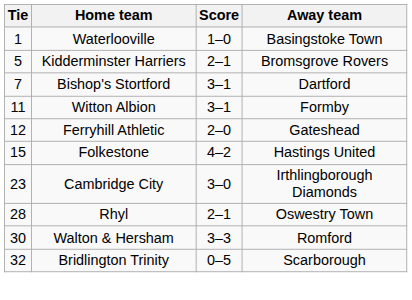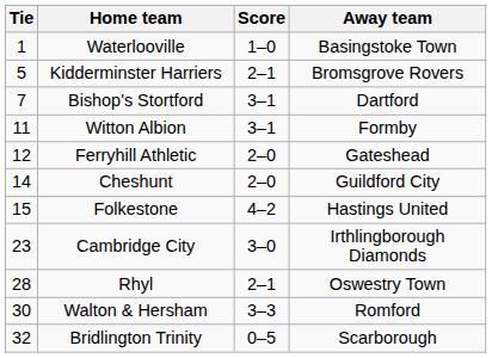 <table class="wikitable" style="text-align:center;">
 <tr>
 <th width=20>Tie</th>
 <th width=175>Home team</th>
 <th width=20>Score</th>
 <th width=175>Away team</th>
 </tr>
 <tr>
 <td>1</td>
 <td>Waterlooville</td>
 <td>1–0</td>
 <td>Basingstoke Town</td>
 </tr>
 <tr>
 <td>5</td>
 <td>Kidderminster Harriers</td>
 <td>2–1</td>
 <td>Bromsgrove Rovers</td>
 </tr>
 <tr>
 <td>7</td>
 <td>Bishop's Stortford</td>
 <td>3–1</td>
 <td>Dartford</td>
 </tr>
 <tr>
 <td>11</td>
 <td>Witton Albion</td>
 <td>3–1</td>
 <td>Formby</td>
 </tr>
 <tr>
 <td>12</td>
 <td>Ferryhill Athletic</td>
 <td>2–0</td>
 <td>Gateshead</td>
 </tr>
 <tr>
+<td>14</td>
+<td>Cheshunt</td>
+<td>2–0</td>
+<td>Guildford City</td>
+</tr>
+<tr>
 <td>15</td>
 <td>Folkestone</td>
 <td>4–2</td>
 <td>Hastings United</td>
 </tr>
 <tr>
 <td>23</td>
 <td>Cambridge City</td>
 <td>3–0</td>
 <td>Irthlingborough Diamonds</td>
 </tr>
 <tr>
 <td>28</td>
 <td>Rhyl</td>
 <td>2–1</td>
 <td>Oswestry Town</td>
 </tr>
 <tr>
 <td>30</td>
 <td>Walton & Hersham</td>
 <td>3–3</td>
 <td>Romford</td>
 </tr>
 <tr>
 <td>32</td>
 <td>Bridlington Trinity</td>
 <td>0–5</td>
 <td>Scarborough</td>
 </tr>
 </table>
